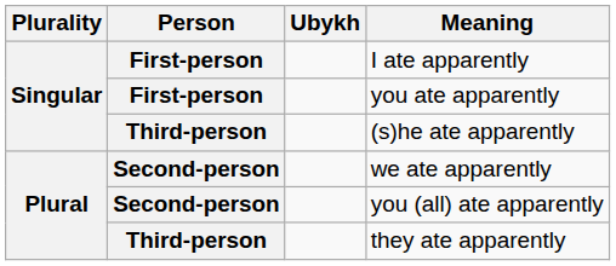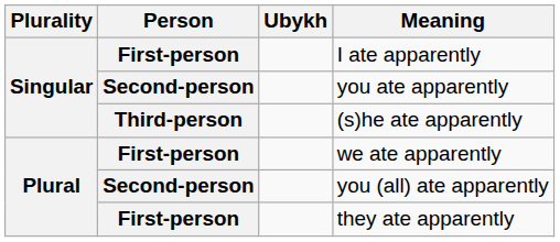 <table class="wikitable">
 <tr>
 <th>Plurality</th>
 <th>Person</th>
 <th>Ubykh</th>
 <th>Meaning</th>
 </tr>
 <tr>
 <th rowspan="3">Singular</th>
 <th>First-person</th>
 <td></td>
 <td>I ate apparently</td>
 </tr>
 <tr>
-<th>First-person</th>
+<th>Second-person</th>
 <td></td>
 <td>you ate apparently</td>
 </tr>
 <tr>
 <th>Third-person</th>
 <td></td>
 <td>(s)he ate apparently</td>
 </tr>
 <tr>
 <th rowspan="3">Plural</th>
-<th>Second-person</th>
+<th>First-person</th>
 <td></td>
 <td>we ate apparently</td>
 </tr>
 <tr>
 <th>Second-person</th>
 <td></td>
 <td>you (all) ate apparently</td>
 </tr>
 <tr>
-<th>Third-person</th>
+<th>First-person</th>
 <td></td>
 <td>they ate apparently</td>
 </tr>
 </table>
